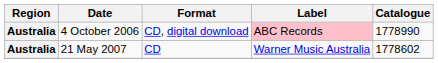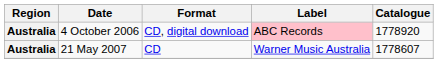 <table class="wikitable plainrowheaders">
 <tr>
 <th scope="col">Region</th>
 <th scope="col">Date</th>
 <th scope="col">Format</th>
 <th scope="col">Label</th>
 <th scope="col">Catalogue</th>
 </tr>
 <tr>
 <th scope="row">Australia</th>
 <td>4 October 2006</td>
 <td><a href='#'>CD</a>, <a href='#'>digital download</a></td>
 <td style="background: pink;">ABC Records</td>
-<td>1778990</td>
+<td>1778920</td>
 </tr>
 <tr>
 <th scope="row">Australia</th>
 <td>21 May 2007</td>
 <td><a href='#'>CD</a></td>
 <td><a href='#'>Warner Music Australia</a></td>
-<td>1778602</td>
+<td>1778607</td>
 </tr>
 <tr>
 </tr>
 </table>
